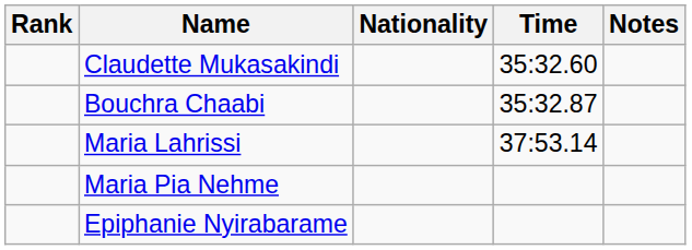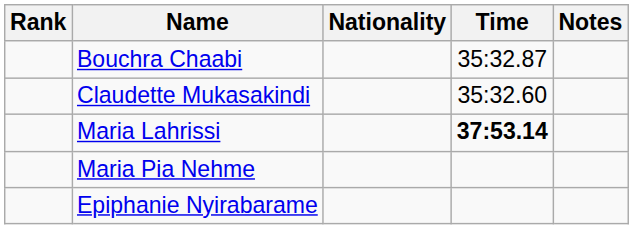 <table class="wikitable sortable" style="text-align:center">
 <tr>
 <th>Rank</th>
 <th>Name</th>
 <th>Nationality</th>
 <th>Time</th>
 <th>Notes</th>
 </tr>
 <tr>
 <td></td>
+<td align=left><a href='#'>Bouchra Chaabi</a></td>
+<td align=left></td>
+<td>35:32.87</td>
+<td></td>
+</tr>
+<tr>
+<td></td>
 <td align=left><a href='#'>Claudette Mukasakindi</a></td>
 <td align=left></td>
 <td>35:32.60</td>
 <td></td>
 </tr>
 <tr>
 <td></td>
-<td align=left><a href='#'>Bouchra Chaabi</a></td>
-<td align=left></td>
-<td>35:32.87</td>
-<td></td>
-</tr>
-<tr>
-<td></td>
 <td align=left><a href='#'>Maria Lahrissi</a></td>
 <td align=left></td>
-<td>37:53.14</td>
+<td><strong>37:53.14</strong></td>
 <td></td>
 </tr>
 <tr>
 <td></td>
 <td align=left><a href='#'>Maria Pia Nehme</a></td>
 <td align=left></td>
 <td></td>
 <td></td>
 </tr>
 <tr>
 <td></td>
 <td align=left><a href='#'>Epiphanie Nyirabarame</a></td>
 <td align=left></td>
 <td></td>
 <td></td>
 </tr>
 </table>
